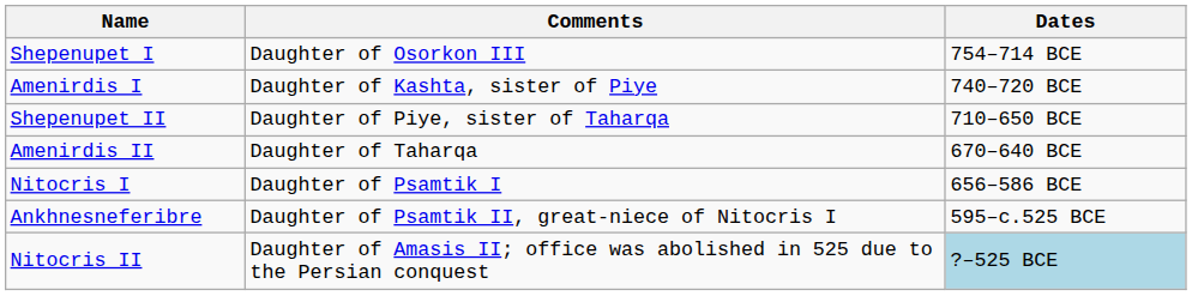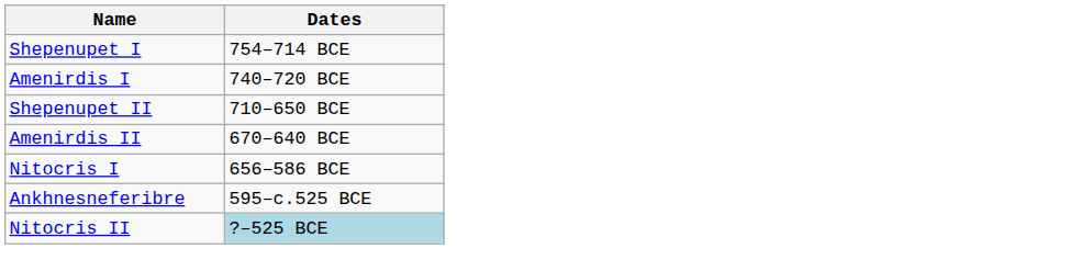 <table class="wikitable">
 <tr>
 <th width="150">Name</th>
-<th width="450">Comments</th>
 <th width="150">Dates</th>
 </tr>
 <tr>
 <td><a href='#'>Shepenupet I</a></td>
-<td>Daughter of <a href='#'>Osorkon III</a></td>
 <td>754–714 BCE</td>
 </tr>
 <tr>
 <td><a href='#'>Amenirdis I</a></td>
-<td>Daughter of <a href='#'>Kashta</a>, sister of <a href='#'>Piye</a></td>
 <td>740–720 BCE</td>
 </tr>
 <tr>
 <td><a href='#'>Shepenupet II</a></td>
-<td>Daughter of Piye, sister of <a href='#'>Taharqa</a></td>
 <td>710–650 BCE</td>
 </tr>
 <tr>
 <td><a href='#'>Amenirdis II</a></td>
-<td>Daughter of Taharqa</td>
 <td>670–640 BCE</td>
 </tr>
 <tr>
 <td><a href='#'>Nitocris I</a></td>
-<td>Daughter of <a href='#'>Psamtik I</a></td>
 <td>656–586 BCE</td>
 </tr>
 <tr>
 <td><a href='#'>Ankhnesneferibre</a></td>
-<td>Daughter of <a href='#'>Psamtik II</a>, great-niece of Nitocris I</td>
 <td>595–c.525 BCE</td>
 </tr>
 <tr>
 <td><a href='#'>Nitocris II</a></td>
-<td>Daughter of <a href='#'>Amasis II</a>; office was abolished in 525 due to the Persian conquest</td>
 <td style="background: lightblue;">?–525 BCE</td>
 </tr>
 </table>
